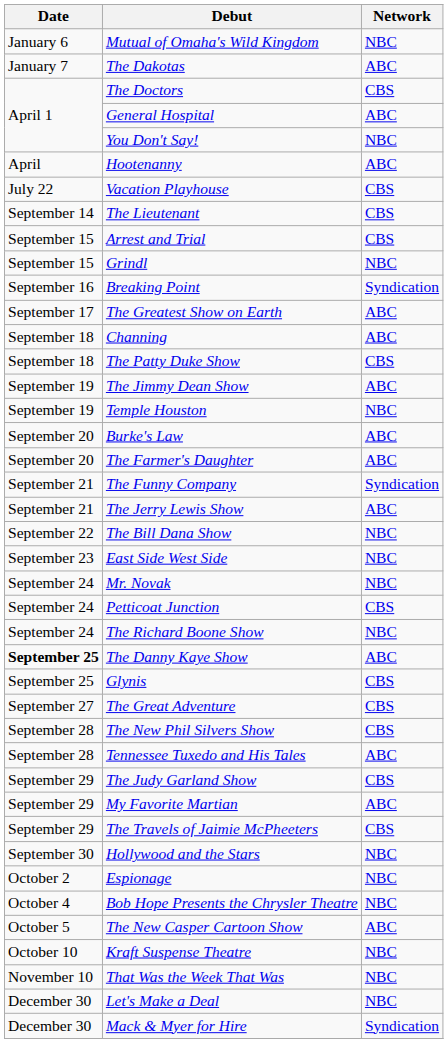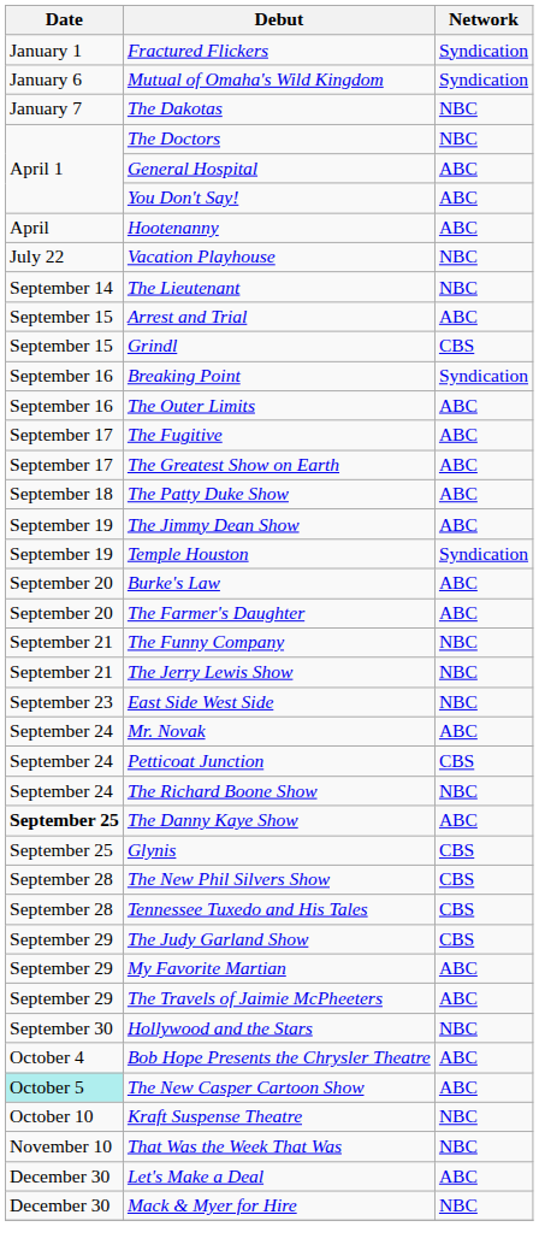 <table class="wikitable sortable">
 <tr>
 <th>Date</th>
 <th>Debut</th>
 <th>Network</th>
 </tr>
 <tr>
+<td>January 1</td>
+<td><em><a href='#'>Fractured Flickers</a></em></td>
+<td><a href='#'>Syndication</a></td>
+</tr>
+<tr>
 <td>January 6</td>
 <td><em><a href='#'>Mutual of Omaha's Wild Kingdom</a></em></td>
-<td><a href='#'>NBC</a></td>
+<td><a href='#'>Syndication</a></td>
 </tr>
 <tr>
 <td>January 7</td>
 <td><em><a href='#'>The Dakotas</a></em></td>
-<td><a href='#'>ABC</a></td>
+<td><a href='#'>NBC</a></td>
 </tr>
 <tr>
 <td rowspan=3>April 1</td>
 <td><em><a href='#'>The Doctors</a></em></td>
-<td><a href='#'>CBS</a></td>
+<td><a href='#'>NBC</a></td>
 </tr>
 <tr>
 <td><em><a href='#'>General Hospital</a></em></td>
 <td><a href='#'>ABC</a></td>
 </tr>
 <tr>
 <td><em><a href='#'>You Don't Say!</a></em></td>
-<td><a href='#'>NBC</a></td>
+<td><a href='#'>ABC</a></td>
 </tr>
 <tr>
 <td>April</td>
 <td><em><a href='#'>Hootenanny</a></em></td>
 <td><a href='#'>ABC</a></td>
 </tr>
 <tr>
 <td>July 22</td>
 <td><em><a href='#'>Vacation Playhouse</a></em></td>
-<td><a href='#'>CBS</a></td>
+<td><a href='#'>NBC</a></td>
 </tr>
 <tr>
 <td>September 14</td>
 <td><em><a href='#'>The Lieutenant</a></em></td>
-<td><a href='#'>CBS</a></td>
+<td><a href='#'>NBC</a></td>
 </tr>
 <tr>
 <td>September 15</td>
 <td><em><a href='#'>Arrest and Trial</a></em></td>
-<td><a href='#'>CBS</a></td>
+<td><a href='#'>ABC</a></td>
 </tr>
 <tr>
 <td>September 15</td>
 <td><em><a href='#'>Grindl</a></em></td>
-<td><a href='#'>NBC</a></td>
+<td><a href='#'>CBS</a></td>
 </tr>
 <tr>
 <td>September 16</td>
 <td><em><a href='#'>Breaking Point</a></em></td>
 <td><a href='#'>Syndication</a></td>
+</tr>
+<tr>
+<td>September 16</td>
+<td><em><a href='#'>The Outer Limits</a></em></td>
+<td><a href='#'>ABC</a></td>
+</tr>
+<tr>
+<td>September 17</td>
+<td><em><a href='#'>The Fugitive</a></em></td>
+<td><a href='#'>ABC</a></td>
 </tr>
 <tr>
 <td>September 17</td>
 <td><em><a href='#'>The Greatest Show on Earth</a></em></td>
 <td><a href='#'>ABC</a></td>
 </tr>
 <tr>
 <td>September 18</td>
-<td><em><a href='#'>Channing</a></em></td>
+<td><em><a href='#'>The Patty Duke Show</a></em></td>
 <td><a href='#'>ABC</a></td>
-</tr>
-<tr>
-<td>September 18</td>
-<td><em><a href='#'>The Patty Duke Show</a></em></td>
-<td><a href='#'>CBS</a></td>
 </tr>
 <tr>
 <td>September 19</td>
 <td><em><a href='#'>The Jimmy Dean Show</a></em></td>
 <td><a href='#'>ABC</a></td>
 </tr>
 <tr>
 <td>September 19</td>
 <td><em><a href='#'>Temple Houston</a></em></td>
-<td><a href='#'>NBC</a></td>
+<td><a href='#'>Syndication</a></td>
 </tr>
 <tr>
 <td>September 20</td>
 <td><em><a href='#'>Burke's Law</a></em></td>
 <td><a href='#'>ABC</a></td>
 </tr>
 <tr>
 <td>September 20</td>
 <td><em><a href='#'>The Farmer's Daughter</a></em></td>
 <td><a href='#'>ABC</a></td>
 </tr>
 <tr>
 <td>September 21</td>
 <td><em><a href='#'>The Funny Company</a></em></td>
-<td><a href='#'>Syndication</a></td>
+<td><a href='#'>NBC</a></td>
 </tr>
 <tr>
 <td>September 21</td>
 <td><em><a href='#'>The Jerry Lewis Show</a></em></td>
-<td><a href='#'>ABC</a></td>
-</tr>
-<tr>
-<td>September 22</td>
-<td><em><a href='#'>The Bill Dana Show</a></em></td>
 <td><a href='#'>NBC</a></td>
 </tr>
 <tr>
 <td>September 23</td>
 <td><em><a href='#'>East Side West Side</a></em></td>
 <td><a href='#'>NBC</a></td>
 </tr>
 <tr>
 <td>September 24</td>
 <td><em><a href='#'>Mr. Novak</a></em></td>
-<td><a href='#'>NBC</a></td>
+<td><a href='#'>ABC</a></td>
 </tr>
 <tr>
 <td>September 24</td>
 <td><em><a href='#'>Petticoat Junction</a></em></td>
 <td><a href='#'>CBS</a></td>
 </tr>
 <tr>
 <td>September 24</td>
 <td><em><a href='#'>The Richard Boone Show</a></em></td>
 <td><a href='#'>NBC</a></td>
 </tr>
 <tr>
 <td><strong>September 25</strong></td>
 <td><em><a href='#'>The Danny Kaye Show</a></em></td>
 <td><a href='#'>ABC</a></td>
 </tr>
 <tr>
 <td>September 25</td>
 <td><em><a href='#'>Glynis</a></em></td>
 <td><a href='#'>CBS</a></td>
 </tr>
 <tr>
-<td>September 27</td>
-<td><em><a href='#'>The Great Adventure</a></em></td>
-<td><a href='#'>CBS</a></td>
-</tr>
-<tr>
 <td>September 28</td>
 <td><em><a href='#'>The New Phil Silvers Show</a></em></td>
 <td><a href='#'>CBS</a></td>
 </tr>
 <tr>
 <td>September 28</td>
 <td><em><a href='#'>Tennessee Tuxedo and His Tales</a></em></td>
-<td><a href='#'>ABC</a></td>
+<td><a href='#'>CBS</a></td>
 </tr>
 <tr>
 <td>September 29</td>
 <td><em><a href='#'>The Judy Garland Show</a></em></td>
 <td><a href='#'>CBS</a></td>
 </tr>
 <tr>
 <td>September 29</td>
 <td><em><a href='#'>My Favorite Martian</a></em></td>
 <td><a href='#'>ABC</a></td>
 </tr>
 <tr>
 <td>September 29</td>
 <td><em><a href='#'>The Travels of Jaimie McPheeters</a></em></td>
-<td><a href='#'>CBS</a></td>
+<td><a href='#'>ABC</a></td>
 </tr>
 <tr>
 <td>September 30</td>
 <td><em><a href='#'>Hollywood and the Stars</a></em></td>
 <td><a href='#'>NBC</a></td>
 </tr>
 <tr>
-<td>October 2</td>
-<td><em><a href='#'>Espionage</a></em></td>
-<td><a href='#'>NBC</a></td>
+<td>October 4</td>
+<td><em><a href='#'>Bob Hope Presents the Chrysler Theatre</a></em></td>
+<td><a href='#'>ABC</a></td>
 </tr>
 <tr>
-<td>October 4</td>
-<td><em><a href='#'>Bob Hope Presents the Chrysler Theatre</a></em></td>
-<td><a href='#'>NBC</a></td>
-</tr>
-<tr>
-<td>October 5</td>
+<td style="background: paleturquoise;">October 5</td>
 <td><em><a href='#'>The New Casper Cartoon Show</a></em></td>
 <td><a href='#'>ABC</a></td>
 </tr>
 <tr>
 <td>October 10</td>
 <td><em><a href='#'>Kraft Suspense Theatre</a></em></td>
 <td><a href='#'>NBC</a></td>
 </tr>
 <tr>
 <td>November 10</td>
 <td><em><a href='#'>That Was the Week That Was</a></em></td>
 <td><a href='#'>NBC</a></td>
 </tr>
 <tr>
 <td>December 30</td>
 <td><em><a href='#'>Let's Make a Deal</a></em></td>
-<td><a href='#'>NBC</a></td>
+<td><a href='#'>ABC</a></td>
 </tr>
 <tr>
 <td>December 30</td>
 <td><em><a href='#'>Mack & Myer for Hire</a></em></td>
-<td><a href='#'>Syndication</a></td>
+<td><a href='#'>NBC</a></td>
 </tr>
 <tr>
 </tr>
 </table>
